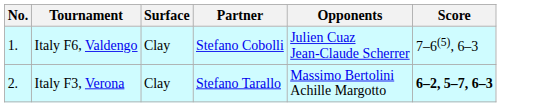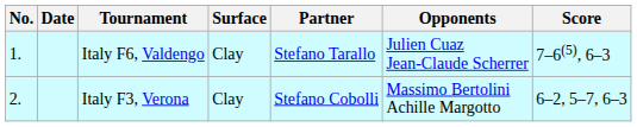 <table class="sortable wikitable">
 <tr>
 <th>No.</th>
+<th>Date</th>
 <th>Tournament</th>
 <th>Surface</th>
 <th>Partner</th>
 <th>Opponents</th>
 <th class="unsortable">Score</th>
 </tr>
 <tr style="background:#cffcff;">
 <td>1.</td>
+<td></td>
 <td>Italy F6, <a href='#'>Valdengo</a></td>
 <td>Clay</td>
-<td> <a href='#'>Stefano Cobolli</a></td>
+<td> <a href='#'>Stefano Tarallo</a></td>
 <td> <a href='#'>Julien Cuaz</a> <br>  <a href='#'>Jean-Claude Scherrer</a></td>
 <td>7–6<sup>(5)</sup>, 6–3</td>
 </tr>
 <tr style="background:#cffcff;">
 <td>2.</td>
+<td></td>
 <td>Italy F3, <a href='#'>Verona</a></td>
 <td>Clay</td>
-<td> <a href='#'>Stefano Tarallo</a></td>
+<td> <a href='#'>Stefano Cobolli</a></td>
 <td> <a href='#'>Massimo Bertolini</a> <br>  Achille Margotto</td>
-<td><strong>6–2, 5–7, 6–3</strong></td>
+<td>6–2, 5–7, 6–3</td>
 </tr>
 </table>
